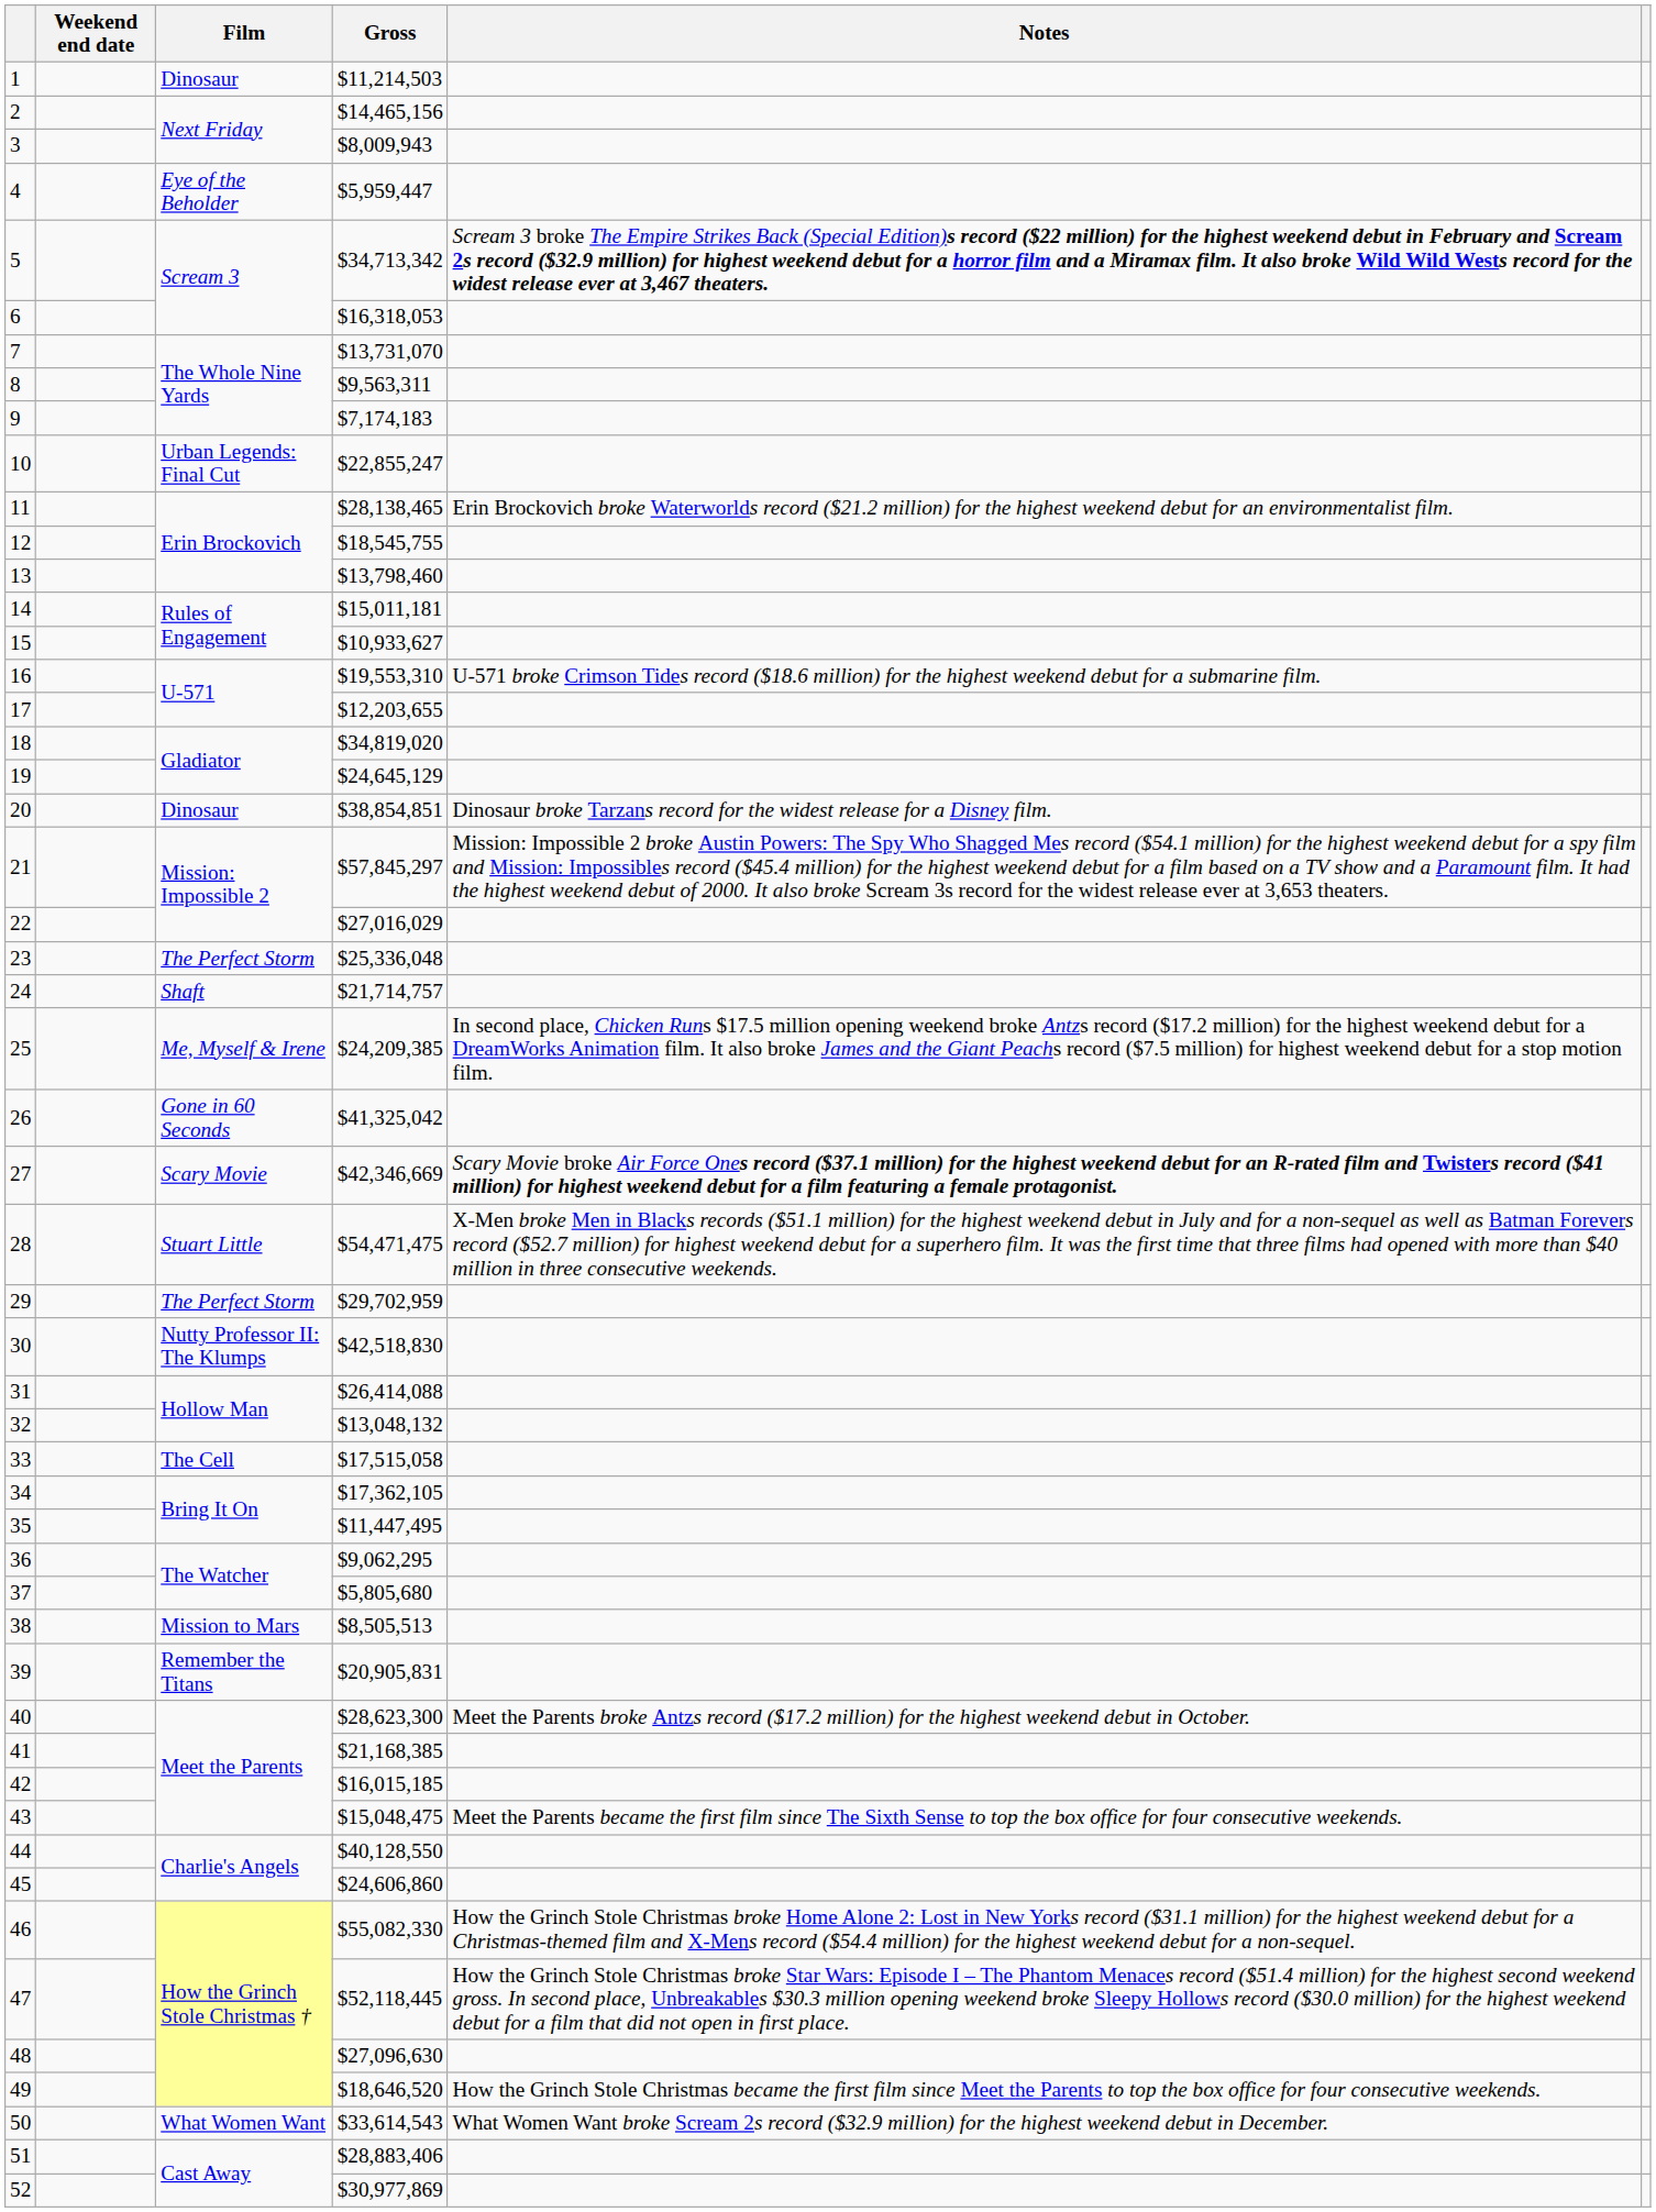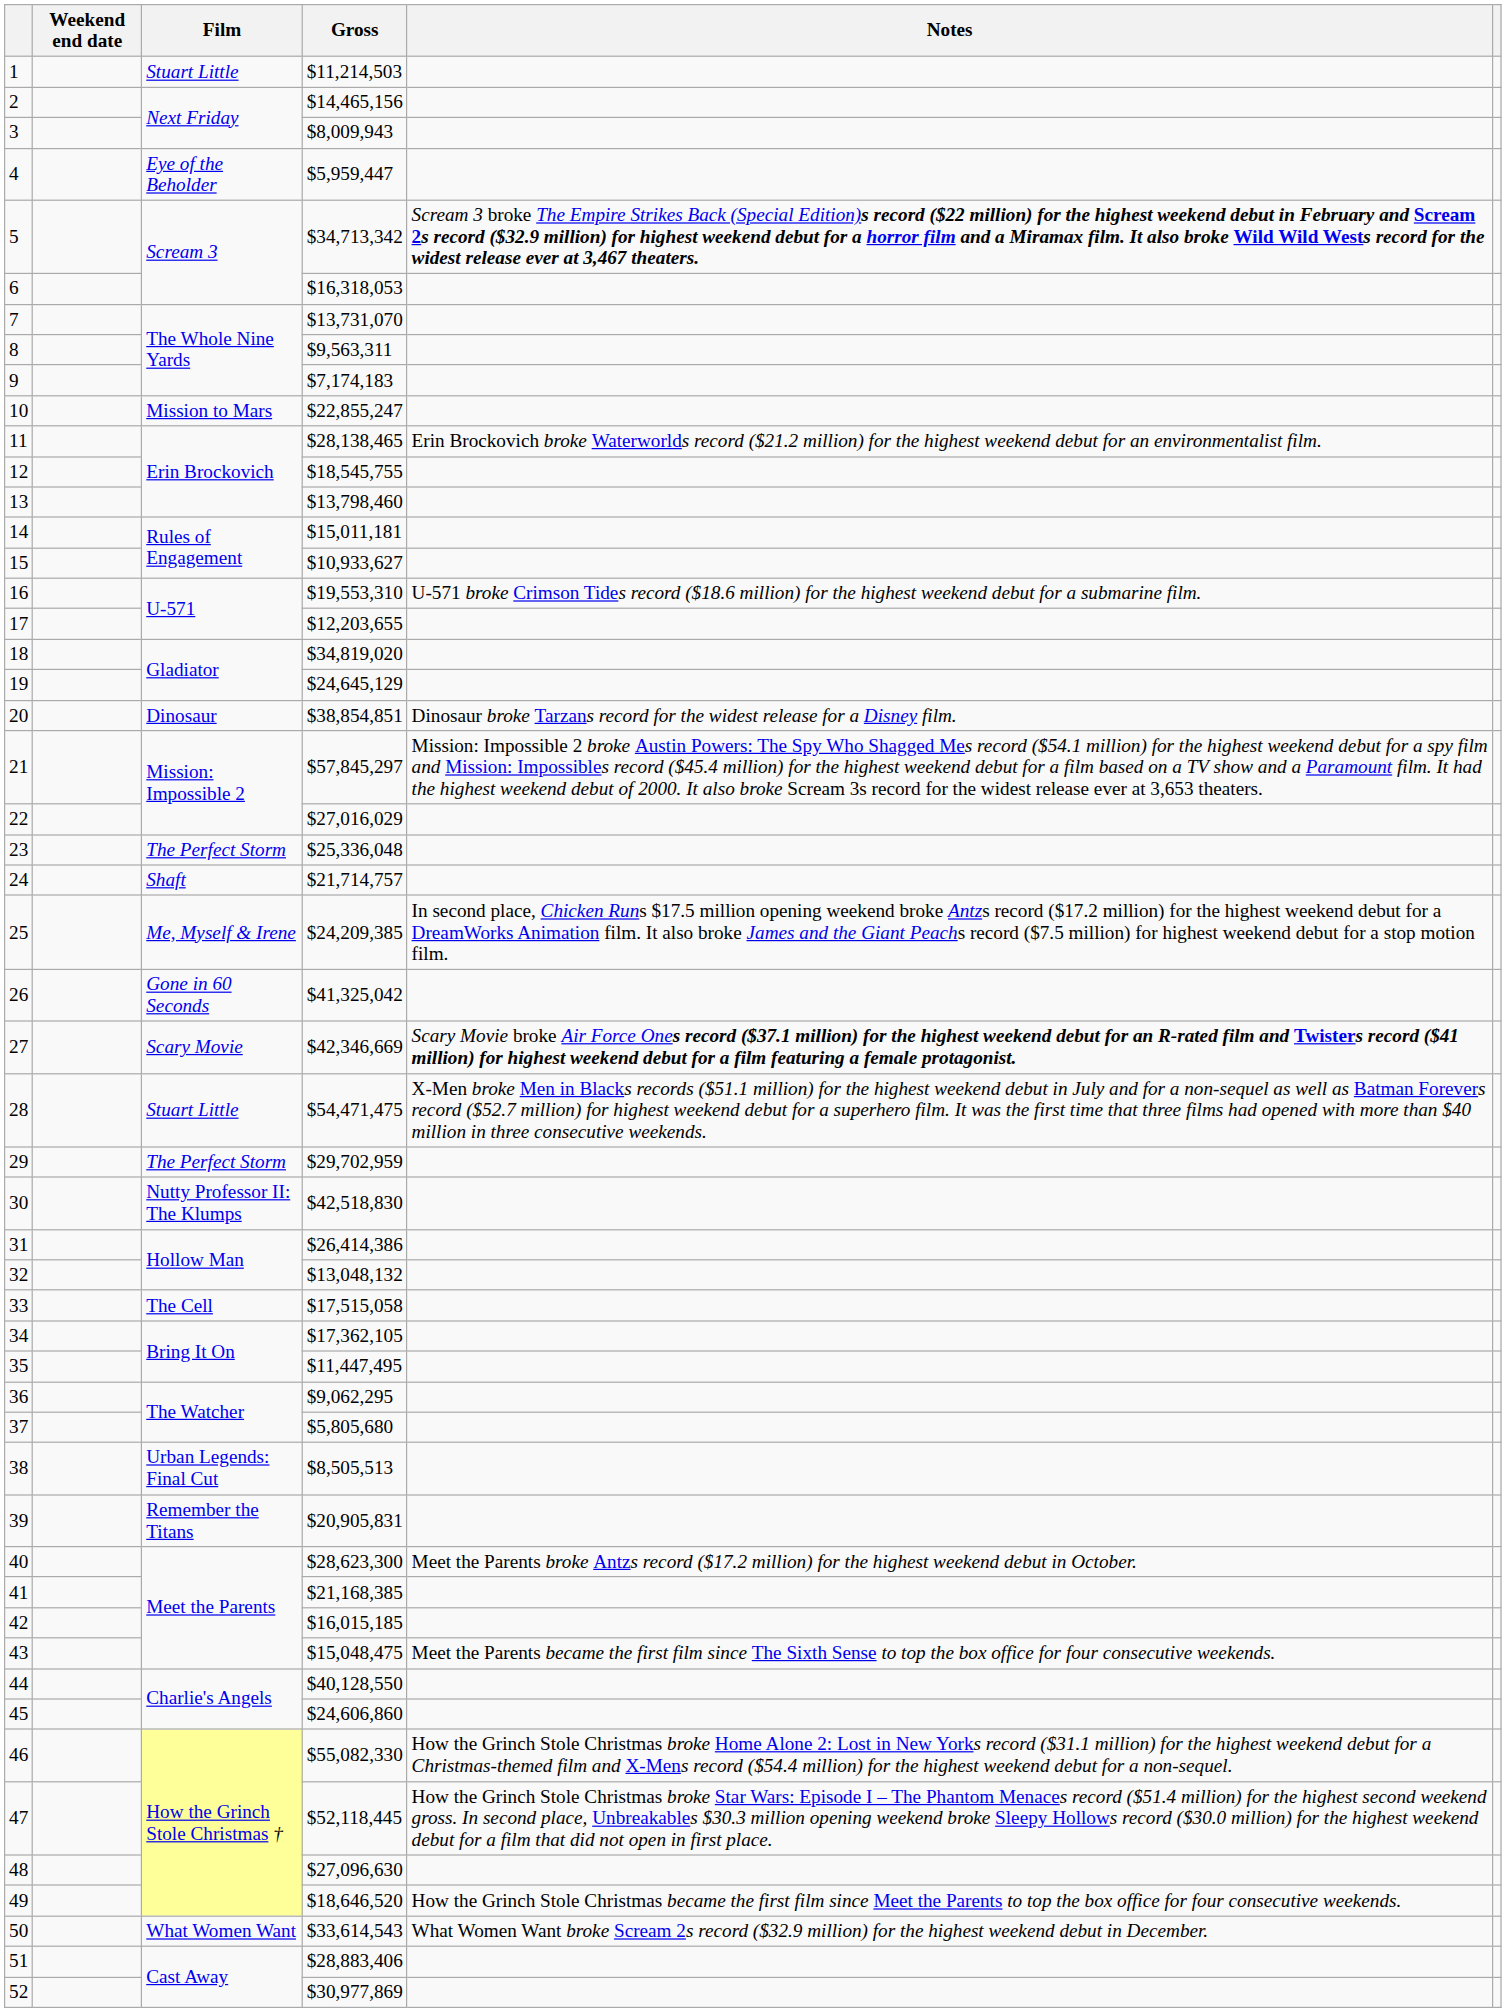 <table class="wikitable sortable">
 <tr>
 <th></th>
 <th>Weekend end date</th>
 <th>Film</th>
 <th>Gross</th>
 <th>Notes</th>
 <th class="unsortable"></th>
 </tr>
 <tr>
 <td>1</td>
 <td></td>
-<td></em><a href='#'>Dinosaur</a><em></td>
+<td><em><a href='#'>Stuart Little</a></em></td>
 <td>$11,214,503</td>
 <td></td>
 <td></td>
 </tr>
 <tr>
 <td>2</td>
 <td></td>
 <td rowspan="2"><em><a href='#'>Next Friday</a></em></td>
 <td>$14,465,156</td>
 <td></td>
 <td></td>
 </tr>
 <tr>
 <td>3</td>
 <td></td>
 <td>$8,009,943</td>
 <td></td>
 <td></td>
 </tr>
 <tr>
 <td>4</td>
 <td></td>
 <td><em><a href='#'>Eye of the Beholder</a></em></td>
 <td>$5,959,447</td>
 <td></td>
 <td></td>
 </tr>
 <tr>
 <td>5</td>
 <td></td>
 <td rowspan="2"><em><a href='#'>Scream 3</a></em></td>
 <td>$34,713,342</td>
 <td><em>Scream 3</em> broke <em><a href='#'>The Empire Strikes Back (Special Edition)</a><strong>s record ($22 million) for the highest weekend debut in February and </em><a href='#'>Scream 2</a><em>s record ($32.9 million) for highest weekend debut for a <a href='#'>horror film</a> and a Miramax film. It also broke </em><a href='#'>Wild Wild West</a><em>s record for the widest release ever at 3,467 theaters.</td>
 <td></td>
 </tr>
 <tr>
 <td>6</td>
 <td></td>
 <td>$16,318,053</td>
 <td></td>
 <td></td>
 </tr>
 <tr>
 <td>7</td>
 <td></td>
 <td rowspan="3"></em><a href='#'>The Whole Nine Yards</a><em></td>
 <td>$13,731,070</td>
 <td></td>
 <td></td>
 </tr>
 <tr>
 <td>8</td>
 <td></td>
 <td>$9,563,311</td>
 <td></td>
 <td></td>
 </tr>
 <tr>
 <td>9</td>
 <td></td>
 <td>$7,174,183</td>
 <td></td>
 <td></td>
 </tr>
 <tr>
 <td>10</td>
 <td></td>
-<td></em><a href='#'>Urban Legends: Final Cut</a><em></td>
+<td></em><a href='#'>Mission to Mars</a><em></td>
 <td>$22,855,247</td>
 <td></td>
 <td></td>
 </tr>
 <tr>
 <td>11</td>
 <td></td>
 <td rowspan="3"></em><a href='#'>Erin Brockovich</a><em></td>
 <td>$28,138,465</td>
 <td></em>Erin Brockovich<em> broke </em><a href='#'>Waterworld</a><em>s record ($21.2 million) for the highest weekend debut for an environmentalist film.</td>
 <td></td>
 </tr>
 <tr>
 <td>12</td>
 <td></td>
 <td>$18,545,755</td>
 <td></td>
 <td></td>
 </tr>
 <tr>
 <td>13</td>
 <td></td>
 <td>$13,798,460</td>
 <td></td>
 <td></td>
 </tr>
 <tr>
 <td>14</td>
 <td></td>
 <td rowspan="2"></em><a href='#'>Rules of Engagement</a><em></td>
 <td>$15,011,181</td>
 <td></td>
 <td></td>
 </tr>
 <tr>
 <td>15</td>
 <td></td>
 <td>$10,933,627</td>
 <td></td>
 <td></td>
 </tr>
 <tr>
 <td>16</td>
 <td></td>
 <td rowspan="2"></em><a href='#'>U-571</a><em></td>
 <td>$19,553,310</td>
 <td></em>U-571<em> broke </em><a href='#'>Crimson Tide</a><em>s record ($18.6 million) for the highest weekend debut for a submarine film.</td>
 <td></td>
 </tr>
 <tr>
 <td>17</td>
 <td></td>
 <td>$12,203,655</td>
 <td></td>
 <td></td>
 </tr>
 <tr>
 <td>18</td>
 <td></td>
 <td rowspan="2"></em><a href='#'>Gladiator</a><em></td>
 <td>$34,819,020</td>
 <td></td>
 <td></td>
 </tr>
 <tr>
 <td>19</td>
 <td></td>
 <td>$24,645,129</td>
 <td></td>
 <td></td>
 </tr>
 <tr>
 <td>20</td>
 <td></td>
 <td></em><a href='#'>Dinosaur</a><em></td>
 <td>$38,854,851</td>
 <td></em>Dinosaur<em> broke </em><a href='#'>Tarzan</a><em>s record for the widest release for a <a href='#'>Disney</a> film.</td>
 <td></td>
 </tr>
 <tr>
 <td>21</td>
 <td></td>
 <td rowspan="2"></em><a href='#'>Mission: Impossible 2</a><em></td>
 <td>$57,845,297</td>
 <td></em>Mission: Impossible 2<em> broke </em><a href='#'>Austin Powers: The Spy Who Shagged Me</a><em>s record ($54.1 million) for the highest weekend debut for a spy film and </em><a href='#'>Mission: Impossible</a><em>s record ($45.4 million) for the highest weekend debut for a film based on a TV show and a <a href='#'>Paramount</a> film. It had the highest weekend debut of 2000. It also broke </em>Scream 3</strong>s record for the widest release ever at 3,653 theaters.</td>
 <td></td>
 </tr>
 <tr>
 <td>22</td>
 <td></td>
 <td>$27,016,029</td>
 <td></td>
 <td></td>
 </tr>
 <tr>
 <td>23</td>
 <td></td>
 <td><em><a href='#'>The Perfect Storm</a></em></td>
 <td>$25,336,048</td>
 <td></td>
 <td></td>
 </tr>
 <tr>
 <td>24</td>
 <td></td>
 <td><em><a href='#'>Shaft</a></em></td>
 <td>$21,714,757</td>
 <td></td>
 <td></td>
 </tr>
 <tr>
 <td>25</td>
 <td></td>
 <td><em><a href='#'>Me, Myself & Irene</a></em></td>
 <td>$24,209,385</td>
 <td>In second place, <em><a href='#'>Chicken Run</a></em>s $17.5 million opening weekend broke <em><a href='#'>Antz</a></em>s record ($17.2 million) for the highest weekend debut for a  <a href='#'>DreamWorks Animation</a> film. It also broke <em><a href='#'>James and the Giant Peach</a></em>s record ($7.5 million) for highest weekend debut for a stop motion film.</td>
 <td></td>
 </tr>
 <tr>
 <td>26</td>
 <td></td>
 <td><em><a href='#'>Gone in 60 Seconds</a></em></td>
 <td>$41,325,042</td>
 <td></td>
 <td></td>
 </tr>
 <tr>
 <td>27</td>
 <td></td>
 <td><em><a href='#'>Scary Movie</a></em></td>
 <td>$42,346,669</td>
 <td><em>Scary Movie</em> broke <em><a href='#'>Air Force One</a><strong>s record ($37.1 million) for the highest weekend debut for an R-rated film and </em><a href='#'>Twister</a><em>s record ($41 million) for highest weekend debut for a film featuring a female protagonist.</td>
 <td></td>
 </tr>
 <tr>
 <td>28</td>
 <td></td>
 <td><em><a href='#'>Stuart Little</a></em></td>
 <td>$54,471,475</td>
 <td></em>X-Men<em> broke </em><a href='#'>Men in Black</a><em>s records ($51.1 million) for the highest weekend debut in July and for a non-sequel as well as </em><a href='#'>Batman Forever</a><em>s record ($52.7 million) for highest weekend debut for a superhero film. It was the first time that three films had opened with more than $40 million in three consecutive weekends.</td>
 <td></td>
 </tr>
 <tr>
 <td>29</td>
 <td></td>
 <td><em><a href='#'>The Perfect Storm</a></em></td>
 <td>$29,702,959</td>
 <td></td>
 <td></td>
 </tr>
 <tr>
 <td>30</td>
 <td></td>
 <td></em><a href='#'>Nutty Professor II: The Klumps</a><em></td>
 <td>$42,518,830</td>
 <td></td>
 <td></td>
 </tr>
 <tr>
 <td>31</td>
 <td></td>
 <td rowspan="2"></em><a href='#'>Hollow Man</a><em></td>
-<td>$26,414,088</td>
+<td>$26,414,386</td>
 <td></td>
 <td></td>
 </tr>
 <tr>
 <td>32</td>
 <td></td>
 <td>$13,048,132</td>
 <td></td>
 <td></td>
 </tr>
 <tr>
 <td>33</td>
 <td></td>
 <td></em><a href='#'>The Cell</a><em></td>
 <td>$17,515,058</td>
 <td></td>
 <td></td>
 </tr>
 <tr>
 <td>34</td>
 <td></td>
 <td rowspan="2"></em><a href='#'>Bring It On</a><em></td>
 <td>$17,362,105</td>
 <td></td>
 <td></td>
 </tr>
 <tr>
 <td>35</td>
 <td></td>
 <td>$11,447,495</td>
 <td></td>
 <td></td>
 </tr>
 <tr>
 <td>36</td>
 <td></td>
 <td rowspan="2"></em><a href='#'>The Watcher</a><em></td>
 <td>$9,062,295</td>
 <td></td>
 <td></td>
 </tr>
 <tr>
 <td>37</td>
 <td></td>
 <td>$5,805,680</td>
 <td></td>
 <td></td>
 </tr>
 <tr>
 <td>38</td>
 <td></td>
-<td></em><a href='#'>Mission to Mars</a><em></td>
+<td></em><a href='#'>Urban Legends: Final Cut</a><em></td>
 <td>$8,505,513</td>
 <td></td>
 <td></td>
 </tr>
 <tr>
 <td>39</td>
 <td></td>
 <td></em><a href='#'>Remember the Titans</a><em></td>
 <td>$20,905,831</td>
 <td></td>
 <td></td>
 </tr>
 <tr>
 <td>40</td>
 <td></td>
 <td rowspan="4"></em><a href='#'>Meet the Parents</a><em></td>
 <td>$28,623,300</td>
 <td></em>Meet the Parents<em> broke </em><a href='#'>Antz</a><em>s record ($17.2 million) for the highest weekend debut in October.</td>
 <td></td>
 </tr>
 <tr>
 <td>41</td>
 <td></td>
 <td>$21,168,385</td>
 <td></td>
 <td></td>
 </tr>
 <tr>
 <td>42</td>
 <td></td>
 <td>$16,015,185</td>
 <td></td>
 <td></td>
 </tr>
 <tr>
 <td>43</td>
 <td></td>
 <td>$15,048,475</td>
 <td></em>Meet the Parents<em> became the first film since </em><a href='#'>The Sixth Sense</a><em> to top the box office for four consecutive weekends.</td>
 <td></td>
 </tr>
 <tr>
 <td>44</td>
 <td></td>
 <td rowspan="2"></em><a href='#'>Charlie's Angels</a><em></td>
 <td>$40,128,550</td>
 <td></td>
 <td></td>
 </tr>
 <tr>
 <td>45</td>
 <td></td>
 <td>$24,606,860</td>
 <td></td>
 <td></td>
 </tr>
 <tr>
 <td>46</td>
 <td></td>
 <td rowspan="4" style="background-color:#FFFF99"></em><a href='#'>How the Grinch Stole Christmas</a><em> †</td>
 <td>$55,082,330</td>
 <td></em>How the Grinch Stole Christmas<em> broke </em><a href='#'>Home Alone 2: Lost in New York</a><em>s record ($31.1 million) for the highest weekend debut for a Christmas-themed film and </em><a href='#'>X-Men</a><em>s record ($54.4 million) for the highest weekend debut for a non-sequel.</td>
 <td></td>
 </tr>
 <tr>
 <td>47</td>
 <td></td>
 <td>$52,118,445</td>
 <td></em>How the Grinch Stole Christmas<em> broke </em><a href='#'>Star Wars: Episode I – The Phantom Menace</a><em>s record ($51.4 million) for the highest second weekend gross. In second place, </em><a href='#'>Unbreakable</a><em>s $30.3 million opening weekend broke </em><a href='#'>Sleepy Hollow</a><em>s record ($30.0 million) for the highest weekend debut for a film that did not open in first place.</td>
 <td></td>
 </tr>
 <tr>
 <td>48</td>
 <td></td>
 <td>$27,096,630</td>
 <td></td>
 <td></td>
 </tr>
 <tr>
 <td>49</td>
 <td></td>
 <td>$18,646,520</td>
 <td></em>How the Grinch Stole Christmas<em> became the first film since </em><a href='#'>Meet the Parents</a><em> to top the box office for four consecutive weekends.</td>
 <td></td>
 </tr>
 <tr>
 <td>50</td>
 <td></td>
 <td></em><a href='#'>What Women Want</a><em></td>
 <td>$33,614,543</td>
 <td></em>What Women Want<em> broke </em><a href='#'>Scream 2</a><em>s record ($32.9 million) for the highest weekend debut in December.</td>
 <td></td>
 </tr>
 <tr>
 <td>51</td>
 <td></td>
 <td rowspan="2"></em><a href='#'>Cast Away</a><em></td>
 <td>$28,883,406</td>
 <td></td>
 <td></td>
 </tr>
 <tr>
 <td>52</td>
 <td></td>
 <td>$30,977,869</td>
 <td></td>
 <td></td>
 </tr>
 </table>
